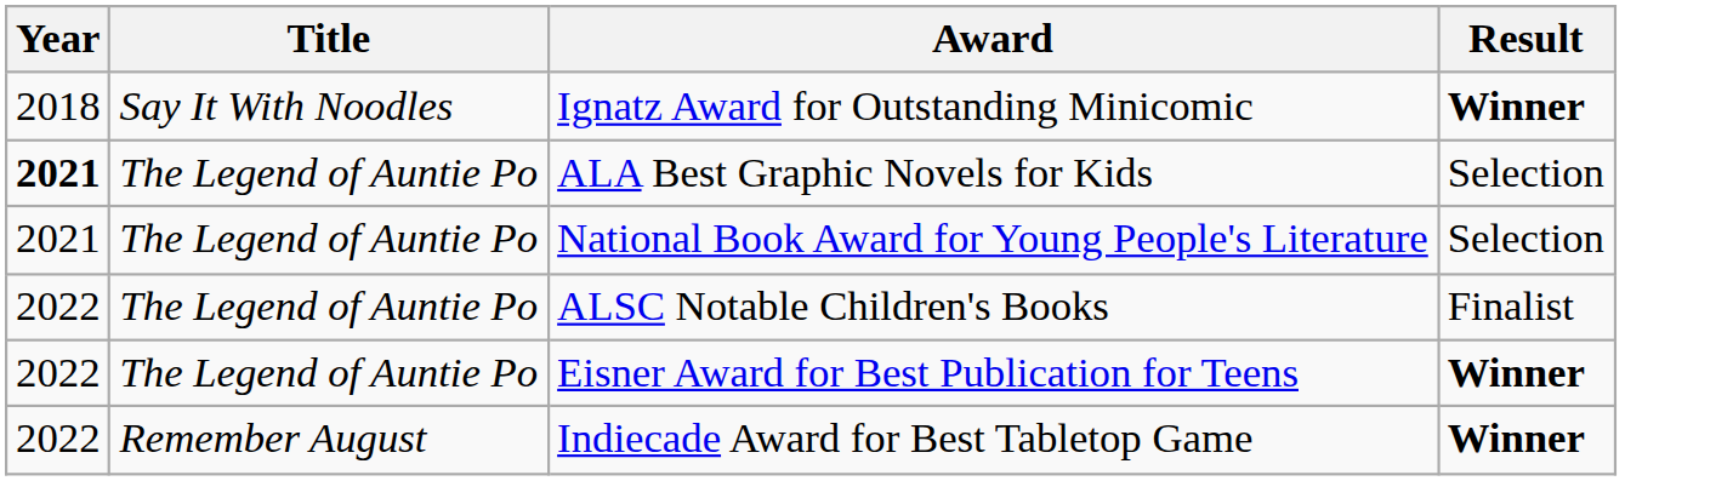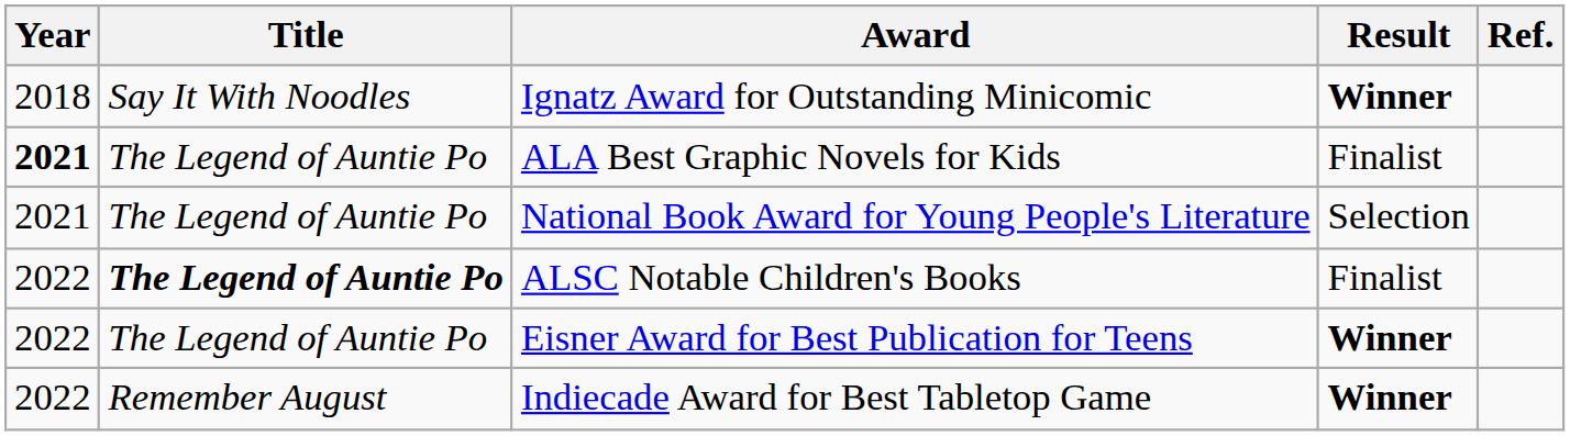 <table class="wikitable sortable mw-collapsible">
 <tr>
 <th>Year</th>
 <th>Title</th>
 <th>Award</th>
 <th>Result</th>
+<th>Ref.</th>
 </tr>
 <tr>
 <td>2018</td>
 <td><em>Say It With Noodles</em></td>
 <td><a href='#'>Ignatz Award</a> for Outstanding Minicomic</td>
 <td><strong>Winner</strong></td>
+<td></td>
 </tr>
 <tr>
 <td><strong>2021</strong></td>
 <td><em>The Legend of Auntie Po</em></td>
 <td><a href='#'>ALA</a> Best Graphic Novels for Kids</td>
-<td>Selection</td>
+<td>Finalist</td>
+<td></td>
 </tr>
 <tr>
 <td>2021</td>
 <td><em>The Legend of Auntie Po</em></td>
 <td><a href='#'>National Book Award for Young People's Literature</a></td>
 <td>Selection</td>
+<td></td>
 </tr>
 <tr>
 <td>2022</td>
-<td><em>The Legend of Auntie Po</em></td>
+<td><strong><em>The Legend of Auntie Po</em></strong></td>
 <td><a href='#'>ALSC</a> Notable Children's Books</td>
 <td>Finalist</td>
+<td></td>
 </tr>
 <tr>
 <td>2022</td>
 <td><em>The Legend of Auntie Po</em></td>
 <td><a href='#'>Eisner Award for Best Publication for Teens</a></td>
 <td><strong>Winner</strong></td>
+<td></td>
 </tr>
 <tr>
 <td>2022</td>
 <td><em>Remember August</em></td>
 <td><a href='#'>Indiecade</a> Award for Best Tabletop Game</td>
 <td><strong>Winner</strong></td>
+<td></td>
 </tr>
 </table>
